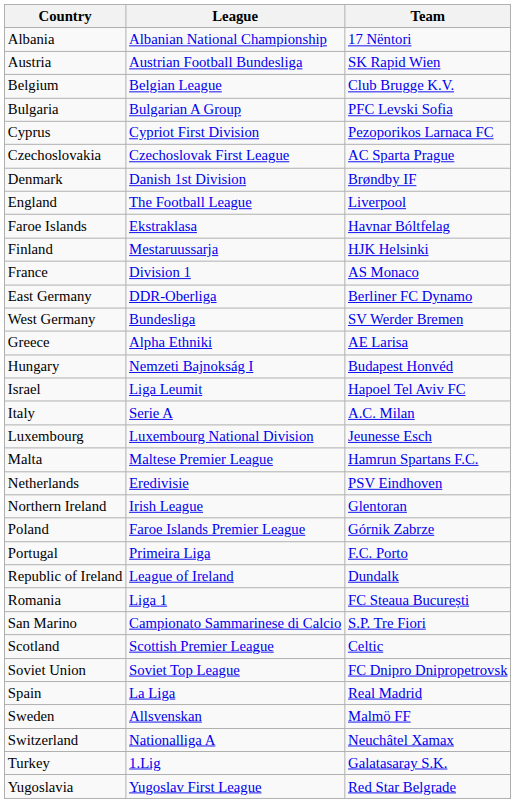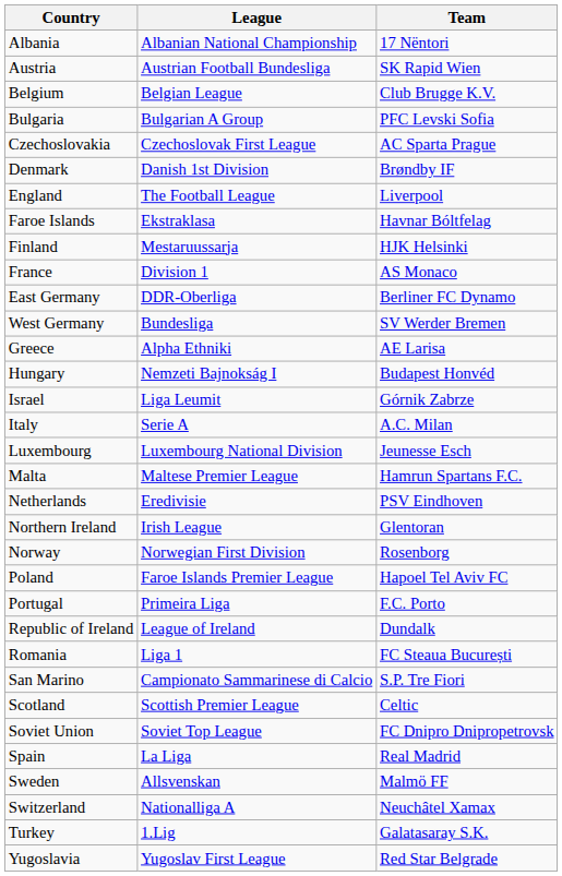 <table class="wikitable">
 <tr>
 <th>Country</th>
 <th>League</th>
 <th>Team</th>
 </tr>
 <tr>
 <td> Albania</td>
 <td><a href='#'>Albanian National Championship</a></td>
 <td><a href='#'>17 Nëntori</a></td>
 </tr>
 <tr>
 <td> Austria</td>
 <td><a href='#'>Austrian Football Bundesliga</a></td>
 <td><a href='#'>SK Rapid Wien</a></td>
 </tr>
 <tr>
 <td> Belgium</td>
 <td><a href='#'>Belgian League</a></td>
 <td><a href='#'>Club Brugge K.V.</a></td>
 </tr>
 <tr>
 <td> Bulgaria</td>
 <td><a href='#'>Bulgarian A Group</a></td>
 <td><a href='#'>PFC Levski Sofia</a></td>
-</tr>
-<tr>
-<td> Cyprus</td>
-<td><a href='#'>Cypriot First Division</a></td>
-<td><a href='#'>Pezoporikos Larnaca FC</a></td>
 </tr>
 <tr>
 <td> Czechoslovakia</td>
 <td><a href='#'>Czechoslovak First League</a></td>
 <td><a href='#'>AC Sparta Prague</a></td>
 </tr>
 <tr>
 <td> Denmark</td>
 <td><a href='#'>Danish 1st Division</a></td>
 <td><a href='#'>Brøndby IF</a></td>
 </tr>
 <tr>
 <td> England</td>
 <td><a href='#'>The Football League</a></td>
 <td><a href='#'>Liverpool</a></td>
 </tr>
 <tr>
 <td> Faroe Islands</td>
 <td><a href='#'>Ekstraklasa</a></td>
 <td><a href='#'>Havnar Bóltfelag</a></td>
 </tr>
 <tr>
 <td> Finland</td>
 <td><a href='#'>Mestaruussarja</a></td>
 <td><a href='#'>HJK Helsinki</a></td>
 </tr>
 <tr>
 <td> France</td>
 <td><a href='#'>Division 1</a></td>
 <td><a href='#'>AS Monaco</a></td>
 </tr>
 <tr>
 <td> East Germany</td>
 <td><a href='#'>DDR-Oberliga</a></td>
 <td><a href='#'>Berliner FC Dynamo</a></td>
 </tr>
 <tr>
 <td> West Germany</td>
 <td><a href='#'>Bundesliga</a></td>
 <td><a href='#'>SV Werder Bremen</a></td>
 </tr>
 <tr>
 <td> Greece</td>
 <td><a href='#'>Alpha Ethniki</a></td>
 <td><a href='#'>AE Larisa</a></td>
 </tr>
 <tr>
 <td> Hungary</td>
 <td><a href='#'>Nemzeti Bajnokság I</a></td>
 <td><a href='#'>Budapest Honvéd</a></td>
 </tr>
 <tr>
 <td> Israel</td>
 <td><a href='#'>Liga Leumit</a></td>
-<td><a href='#'>Hapoel Tel Aviv FC</a></td>
+<td><a href='#'>Górnik Zabrze</a></td>
 </tr>
 <tr>
 <td> Italy</td>
 <td><a href='#'>Serie A</a></td>
 <td><a href='#'>A.C. Milan</a></td>
 </tr>
 <tr>
 <td> Luxembourg</td>
 <td><a href='#'>Luxembourg National Division</a></td>
 <td><a href='#'>Jeunesse Esch</a></td>
 </tr>
 <tr>
 <td> Malta</td>
 <td><a href='#'>Maltese Premier League</a></td>
 <td><a href='#'>Hamrun Spartans F.C.</a></td>
 </tr>
 <tr>
 <td> Netherlands</td>
 <td><a href='#'>Eredivisie</a></td>
 <td><a href='#'>PSV Eindhoven</a></td>
 </tr>
 <tr>
 <td> Northern Ireland</td>
 <td><a href='#'>Irish League</a></td>
 <td><a href='#'>Glentoran</a></td>
 </tr>
 <tr>
+<td> Norway</td>
+<td><a href='#'>Norwegian First Division</a></td>
+<td><a href='#'>Rosenborg</a></td>
+</tr>
+<tr>
 <td> Poland</td>
 <td><a href='#'>Faroe Islands Premier League</a></td>
-<td><a href='#'>Górnik Zabrze</a></td>
+<td><a href='#'>Hapoel Tel Aviv FC</a></td>
 </tr>
 <tr>
 <td> Portugal</td>
 <td><a href='#'>Primeira Liga</a></td>
 <td><a href='#'>F.C. Porto</a></td>
 </tr>
 <tr>
 <td> Republic of Ireland</td>
 <td><a href='#'>League of Ireland</a></td>
 <td><a href='#'>Dundalk</a></td>
 </tr>
 <tr>
 <td> Romania</td>
 <td><a href='#'>Liga 1</a></td>
 <td><a href='#'>FC Steaua București</a></td>
 </tr>
 <tr>
 <td> San Marino</td>
 <td><a href='#'>Campionato Sammarinese di Calcio</a></td>
 <td><a href='#'>S.P. Tre Fiori</a></td>
 </tr>
 <tr>
 <td> Scotland</td>
 <td><a href='#'>Scottish Premier League</a></td>
 <td><a href='#'>Celtic</a></td>
 </tr>
 <tr>
 <td> Soviet Union</td>
 <td><a href='#'>Soviet Top League</a></td>
 <td><a href='#'>FC Dnipro Dnipropetrovsk</a></td>
 </tr>
 <tr>
 <td> Spain</td>
 <td><a href='#'>La Liga</a></td>
 <td><a href='#'>Real Madrid</a></td>
 </tr>
 <tr>
 <td> Sweden</td>
 <td><a href='#'>Allsvenskan</a></td>
 <td><a href='#'>Malmö FF</a></td>
 </tr>
 <tr>
 <td> Switzerland</td>
 <td><a href='#'>Nationalliga A</a></td>
 <td><a href='#'>Neuchâtel Xamax</a></td>
 </tr>
 <tr>
 <td> Turkey</td>
 <td><a href='#'>1.Lig</a></td>
 <td><a href='#'>Galatasaray S.K.</a></td>
 </tr>
 <tr>
 <td> Yugoslavia</td>
 <td><a href='#'>Yugoslav First League</a></td>
 <td><a href='#'>Red Star Belgrade</a></td>
 </tr>
 </table>
